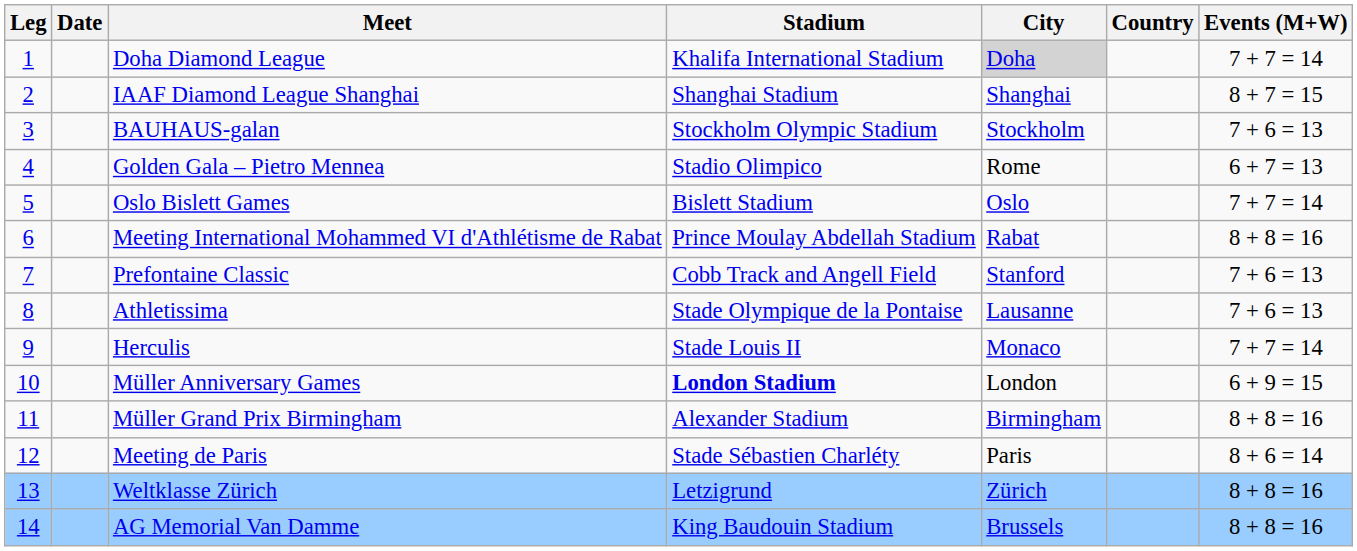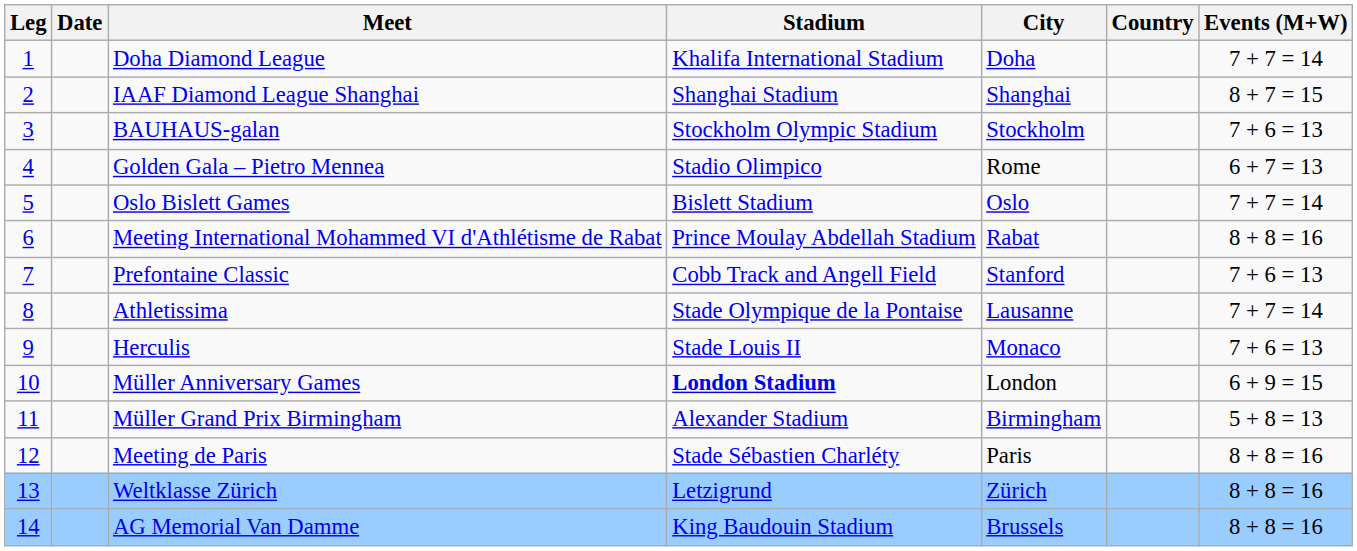 <table class="wikitable sortable">
 <tr>
 <th>Leg</th>
 <th>Date</th>
 <th>Meet</th>
 <th>Stadium</th>
 <th>City</th>
 <th>Country</th>
 <th>Events (M+W)</th>
 </tr>
 <tr>
 <td align=center><a href='#'>1</a></td>
 <td></td>
 <td><a href='#'>Doha Diamond League</a></td>
 <td><a href='#'>Khalifa International Stadium</a></td>
-<td style="background: lightgrey;"><a href='#'>Doha</a></td>
+<td><a href='#'>Doha</a></td>
 <td></td>
 <td align=center>7 + 7 = 14</td>
 </tr>
 <tr>
 <td align=center><a href='#'>2</a></td>
 <td></td>
 <td><a href='#'>IAAF Diamond League Shanghai</a></td>
 <td><a href='#'>Shanghai Stadium</a></td>
 <td><a href='#'>Shanghai</a></td>
 <td></td>
 <td align=center>8 + 7 = 15</td>
 </tr>
 <tr>
 <td align=center><a href='#'>3</a></td>
 <td></td>
 <td><a href='#'>BAUHAUS-galan</a></td>
 <td><a href='#'>Stockholm Olympic Stadium</a></td>
 <td><a href='#'>Stockholm</a></td>
 <td></td>
 <td align=center>7 + 6 = 13</td>
 </tr>
 <tr>
 <td align=center><a href='#'>4</a></td>
 <td></td>
 <td><a href='#'>Golden Gala – Pietro Mennea</a></td>
 <td><a href='#'>Stadio Olimpico</a></td>
 <td>Rome</td>
 <td></td>
 <td align=center>6 + 7 = 13</td>
 </tr>
 <tr>
 <td align=center><a href='#'>5</a></td>
 <td></td>
 <td><a href='#'>Oslo Bislett Games</a></td>
 <td><a href='#'>Bislett Stadium</a></td>
 <td><a href='#'>Oslo</a></td>
 <td></td>
 <td align=center>7 + 7 = 14</td>
 </tr>
 <tr>
 <td align=center><a href='#'>6</a></td>
 <td></td>
 <td><a href='#'>Meeting International Mohammed VI d'Athlétisme de Rabat</a></td>
 <td><a href='#'>Prince Moulay Abdellah Stadium</a></td>
 <td><a href='#'>Rabat</a></td>
 <td></td>
 <td align=center>8 + 8 = 16</td>
 </tr>
 <tr>
 <td align=center><a href='#'>7</a></td>
 <td></td>
 <td><a href='#'>Prefontaine Classic</a></td>
 <td><a href='#'>Cobb Track and Angell Field</a></td>
 <td><a href='#'>Stanford</a></td>
 <td></td>
 <td align=center>7 + 6 = 13</td>
 </tr>
 <tr>
 <td align=center><a href='#'>8</a></td>
 <td></td>
 <td><a href='#'>Athletissima</a></td>
 <td><a href='#'>Stade Olympique de la Pontaise</a></td>
 <td><a href='#'>Lausanne</a></td>
 <td></td>
-<td align=center>7 + 6 = 13</td>
+<td align=center>7 + 7 = 14</td>
 </tr>
 <tr>
 <td align=center><a href='#'>9</a></td>
 <td></td>
 <td><a href='#'>Herculis</a></td>
 <td><a href='#'>Stade Louis II</a></td>
 <td><a href='#'>Monaco</a></td>
 <td></td>
-<td align=center>7 + 7 = 14</td>
+<td align=center>7 + 6 = 13</td>
 </tr>
 <tr>
 <td align=center><a href='#'>10</a></td>
 <td></td>
 <td><a href='#'>Müller Anniversary Games</a></td>
 <td><strong><a href='#'>London Stadium</a></strong></td>
 <td>London</td>
 <td></td>
 <td align=center>6 + 9 = 15</td>
 </tr>
 <tr>
 <td align=center><a href='#'>11</a></td>
 <td></td>
 <td><a href='#'>Müller Grand Prix Birmingham</a></td>
 <td><a href='#'>Alexander Stadium</a></td>
 <td><a href='#'>Birmingham</a></td>
 <td></td>
-<td align=center>8 + 8 = 16</td>
+<td align=center>5 + 8 = 13</td>
 </tr>
 <tr>
 <td align=center><a href='#'>12</a></td>
 <td></td>
 <td><a href='#'>Meeting de Paris</a></td>
 <td><a href='#'>Stade Sébastien Charléty</a></td>
 <td>Paris</td>
 <td></td>
-<td align=center>8 + 6 = 14</td>
+<td align=center>8 + 8 = 16</td>
 </tr>
 <tr bgcolor=#9acdff>
 <td align=center><a href='#'>13</a></td>
 <td></td>
 <td><a href='#'>Weltklasse Zürich</a></td>
 <td><a href='#'>Letzigrund</a></td>
 <td><a href='#'>Zürich</a></td>
 <td></td>
 <td align=center>8 + 8 = 16</td>
 </tr>
 <tr bgcolor=#9acdff>
 <td align=center><a href='#'>14</a></td>
 <td></td>
 <td><a href='#'>AG Memorial Van Damme</a></td>
 <td><a href='#'>King Baudouin Stadium</a></td>
 <td><a href='#'>Brussels</a></td>
 <td></td>
 <td align=center>8 + 8 = 16</td>
 </tr>
 </table>
